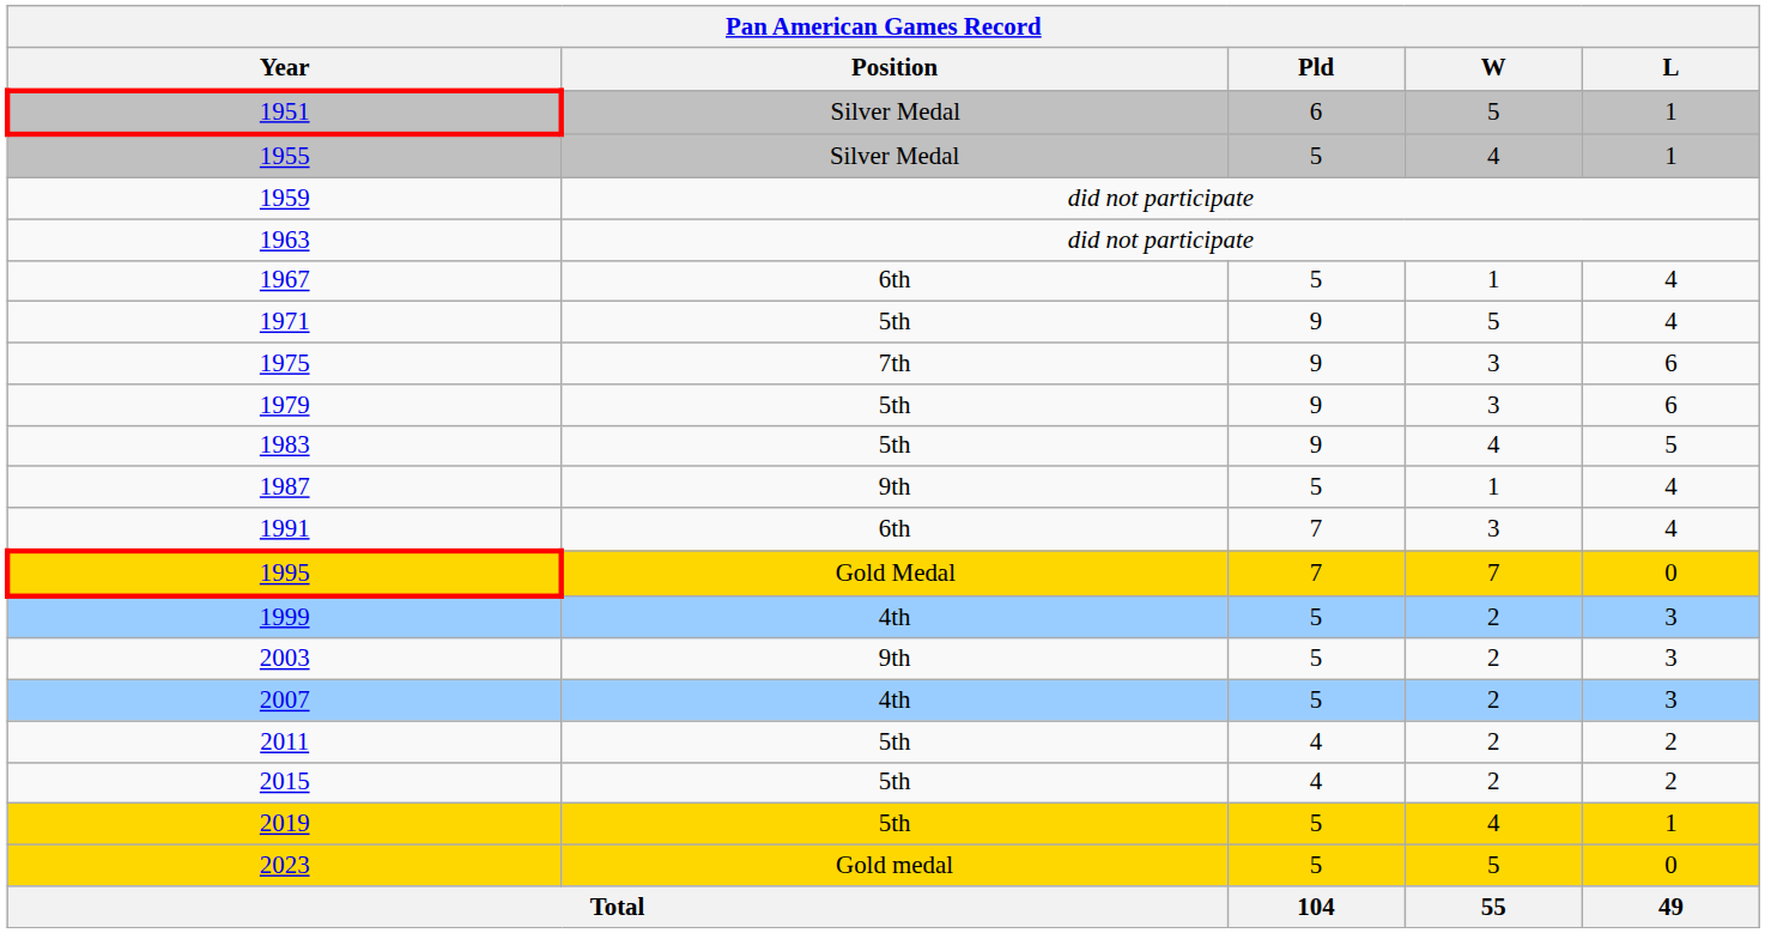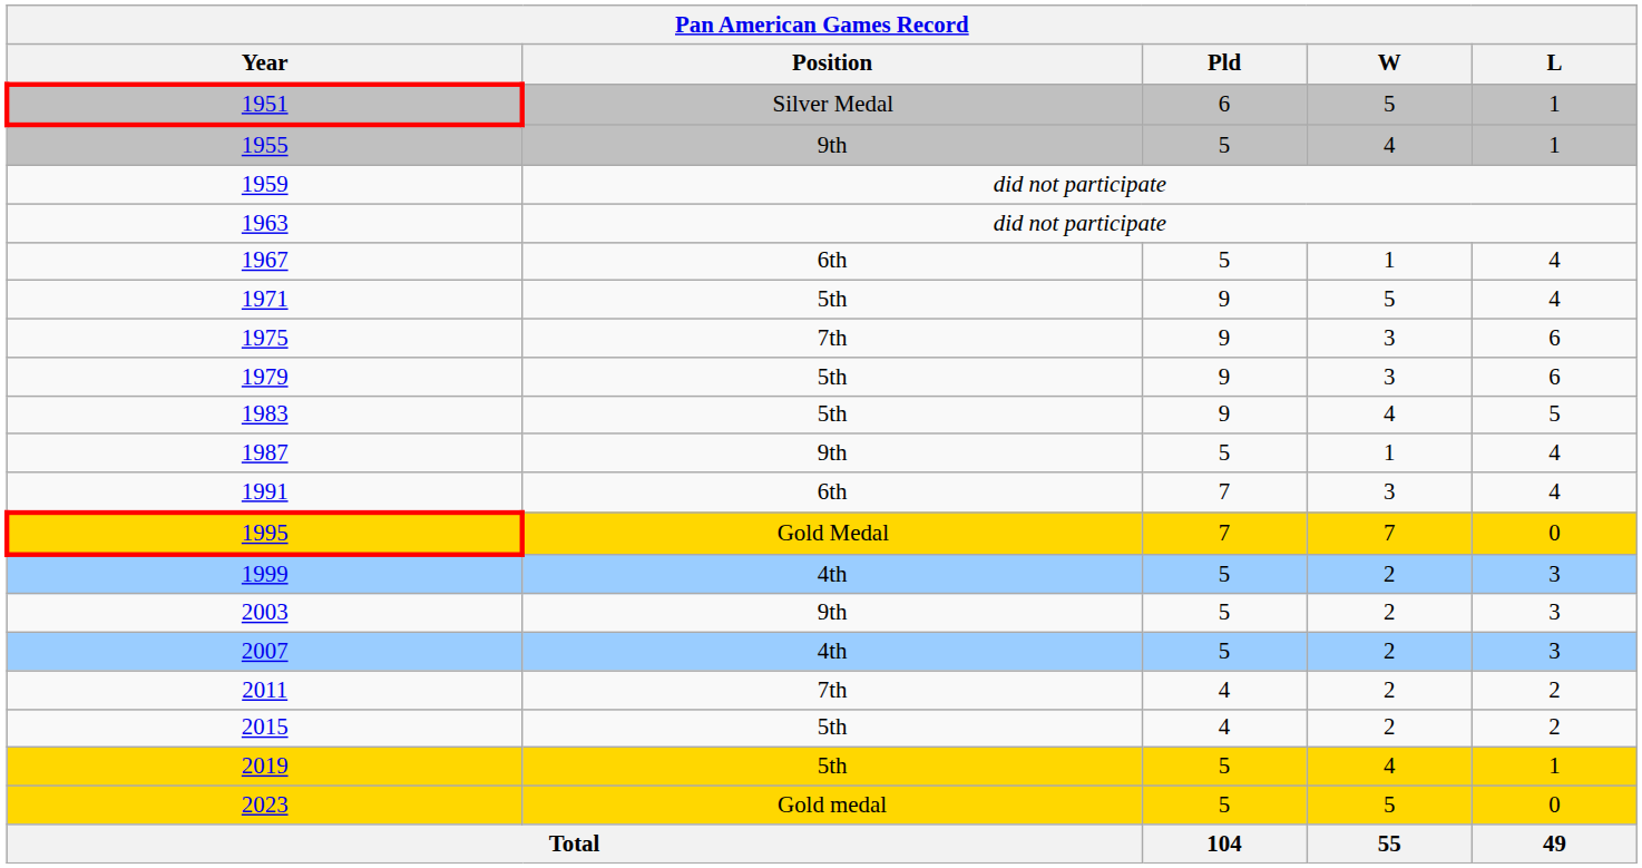 <table class="wikitable" width=80% style="text-align: center;font-size:90%;">
 <tr>
 <th colspan=5><a href='#'>Pan American Games Record</a></th>
 </tr>
 <tr>
 <th width=25%>Year</th>
 <th width=30%>Position</th>
 <th width=8%>Pld</th>
 <th width=8%>W</th>
 <th width=8%>L</th>
 </tr>
 <tr bgcolor=silver>
 <td style="border: 3px solid red"> <a href='#'>1951</a></td>
 <td>Silver Medal</td>
 <td>6</td>
 <td>5</td>
 <td>1</td>
 </tr>
 <tr bgcolor=silver>
 <td> <a href='#'>1955</a></td>
-<td>Silver Medal</td>
+<td>9th</td>
 <td>5</td>
 <td>4</td>
 <td>1</td>
 </tr>
 <tr>
 <td> <a href='#'>1959</a></td>
 <td colspan=4><em>did not participate</em></td>
 </tr>
 <tr>
 <td> <a href='#'>1963</a></td>
 <td colspan=4><em>did not participate</em></td>
 </tr>
 <tr>
 <td> <a href='#'>1967</a></td>
 <td>6th</td>
 <td>5</td>
 <td>1</td>
 <td>4</td>
 </tr>
 <tr>
 <td> <a href='#'>1971</a></td>
 <td>5th</td>
 <td>9</td>
 <td>5</td>
 <td>4</td>
 </tr>
 <tr>
 <td> <a href='#'>1975</a></td>
 <td>7th</td>
 <td>9</td>
 <td>3</td>
 <td>6</td>
 </tr>
 <tr>
 <td> <a href='#'>1979</a></td>
 <td>5th</td>
 <td>9</td>
 <td>3</td>
 <td>6</td>
 </tr>
 <tr>
 <td> <a href='#'>1983</a></td>
 <td>5th</td>
 <td>9</td>
 <td>4</td>
 <td>5</td>
 </tr>
 <tr>
 <td> <a href='#'>1987</a></td>
 <td>9th</td>
 <td>5</td>
 <td>1</td>
 <td>4</td>
 </tr>
 <tr>
 <td> <a href='#'>1991</a></td>
 <td>6th</td>
 <td>7</td>
 <td>3</td>
 <td>4</td>
 </tr>
 <tr bgcolor=gold>
 <td style="border: 3px solid red"> <a href='#'>1995</a></td>
 <td>Gold Medal</td>
 <td>7</td>
 <td>7</td>
 <td>0</td>
 </tr>
 <tr style="background:#9acdff;">
 <td> <a href='#'>1999</a></td>
 <td>4th</td>
 <td>5</td>
 <td>2</td>
 <td>3</td>
 </tr>
 <tr>
 <td> <a href='#'>2003</a></td>
 <td>9th</td>
 <td>5</td>
 <td>2</td>
 <td>3</td>
 </tr>
 <tr style="background:#9acdff;">
 <td> <a href='#'>2007</a></td>
 <td>4th</td>
 <td>5</td>
 <td>2</td>
 <td>3</td>
 </tr>
 <tr>
 <td> <a href='#'>2011</a></td>
-<td>5th</td>
+<td>7th</td>
 <td>4</td>
 <td>2</td>
 <td>2</td>
 </tr>
 <tr>
 <td> <a href='#'>2015</a></td>
 <td>5th</td>
 <td>4</td>
 <td>2</td>
 <td>2</td>
 </tr>
 <tr bgcolor=gold>
 <td> <a href='#'>2019</a></td>
 <td>5th</td>
 <td>5</td>
 <td>4</td>
 <td>1</td>
 </tr>
 <tr bgcolor=gold>
 <td> <a href='#'>2023</a></td>
 <td>Gold medal</td>
 <td>5</td>
 <td>5</td>
 <td>0</td>
 </tr>
 <tr>
 <th colspan=2>Total</th>
 <th>104</th>
 <th>55</th>
 <th>49</th>
 </tr>
 </table>
